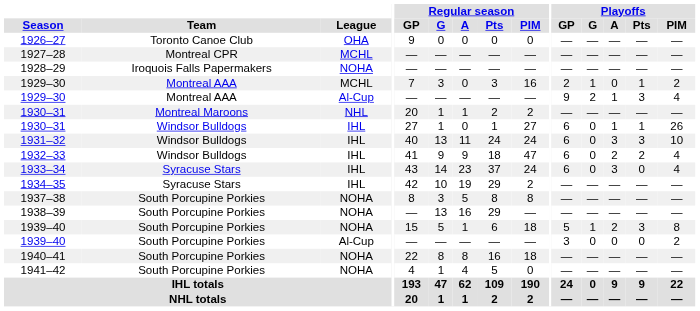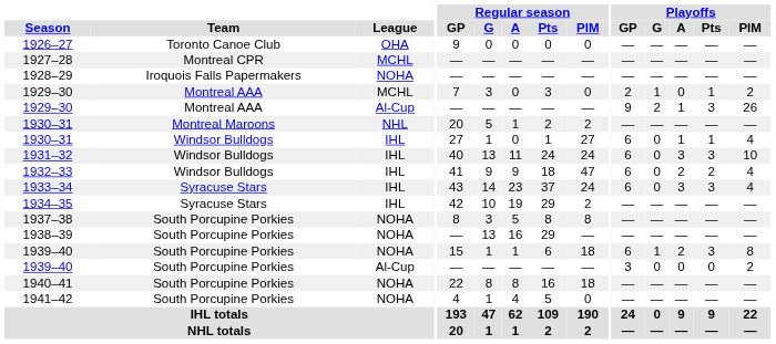 <table border="0" cellpadding="1" cellspacing="0" style="text-align:center; width:60em">
 <tr bgcolor="#e0e0e0">
 <th colspan="3" bgcolor="#ffffff"></th>
 <th rowspan="100" bgcolor="#ffffff"></th>
 <th colspan="5"><a href='#'>Regular season</a></th>
 <th rowspan="100" bgcolor="#ffffff"></th>
 <th colspan="5"><a href='#'>Playoffs</a></th>
 </tr>
 <tr bgcolor="#e0e0e0">
 <th><a href='#'>Season</a></th>
 <th>Team</th>
 <th>League</th>
 <th>GP</th>
 <th><a href='#'>G</a></th>
 <th><a href='#'>A</a></th>
 <th><a href='#'>Pts</a></th>
 <th><a href='#'>PIM</a></th>
 <th>GP</th>
 <th>G</th>
 <th>A</th>
 <th>Pts</th>
 <th>PIM</th>
 </tr>
 <tr>
 <td><a href='#'>1926–27</a></td>
 <td>Toronto Canoe Club</td>
 <td><a href='#'>OHA</a></td>
 <td>9</td>
 <td>0</td>
 <td>0</td>
 <td>0</td>
 <td>0</td>
 <td>—</td>
 <td>—</td>
 <td>—</td>
 <td>—</td>
 <td>—</td>
 </tr>
 <tr bgcolor="#f0f0f0">
 <td>1927–28</td>
 <td>Montreal CPR</td>
 <td><a href='#'>MCHL</a></td>
 <td>—</td>
 <td>—</td>
 <td>—</td>
 <td>—</td>
 <td>—</td>
 <td>—</td>
 <td>—</td>
 <td>—</td>
 <td>—</td>
 <td>—</td>
 </tr>
 <tr>
 <td>1928–29</td>
 <td>Iroquois Falls Papermakers</td>
 <td><a href='#'>NOHA</a></td>
 <td>—</td>
 <td>—</td>
 <td>—</td>
 <td>—</td>
 <td>—</td>
 <td>—</td>
 <td>—</td>
 <td>—</td>
 <td>—</td>
 <td>—</td>
 </tr>
 <tr bgcolor="#f0f0f0">
 <td>1929–30</td>
 <td><a href='#'>Montreal AAA</a></td>
 <td>MCHL</td>
 <td>7</td>
 <td>3</td>
 <td>0</td>
 <td>3</td>
-<td>16</td>
+<td>0</td>
 <td>2</td>
 <td>1</td>
 <td>0</td>
 <td>1</td>
 <td>2</td>
 </tr>
 <tr>
 <td><a href='#'>1929–30</a></td>
 <td>Montreal AAA</td>
 <td><a href='#'>Al-Cup</a></td>
 <td>—</td>
 <td>—</td>
 <td>—</td>
 <td>—</td>
 <td>—</td>
 <td>9</td>
 <td>2</td>
 <td>1</td>
 <td>3</td>
-<td>4</td>
+<td>26</td>
 </tr>
 <tr bgcolor="#f0f0f0">
 <td><a href='#'>1930–31</a></td>
 <td><a href='#'>Montreal Maroons</a></td>
 <td><a href='#'>NHL</a></td>
 <td>20</td>
-<td>1</td>
+<td>5</td>
 <td>1</td>
 <td>2</td>
 <td>2</td>
 <td>—</td>
 <td>—</td>
 <td>—</td>
 <td>—</td>
 <td>—</td>
 </tr>
 <tr>
 <td><a href='#'>1930–31</a></td>
 <td><a href='#'>Windsor Bulldogs</a></td>
 <td><a href='#'>IHL</a></td>
 <td>27</td>
 <td>1</td>
 <td>0</td>
 <td>1</td>
 <td>27</td>
 <td>6</td>
 <td>0</td>
 <td>1</td>
 <td>1</td>
-<td>26</td>
+<td>4</td>
 </tr>
 <tr bgcolor="#f0f0f0">
 <td><a href='#'>1931–32</a></td>
 <td>Windsor Bulldogs</td>
 <td>IHL</td>
 <td>40</td>
 <td>13</td>
 <td>11</td>
 <td>24</td>
 <td>24</td>
 <td>6</td>
 <td>0</td>
 <td>3</td>
 <td>3</td>
 <td>10</td>
 </tr>
 <tr>
 <td><a href='#'>1932–33</a></td>
 <td>Windsor Bulldogs</td>
 <td>IHL</td>
 <td>41</td>
 <td>9</td>
 <td>9</td>
 <td>18</td>
 <td>47</td>
 <td>6</td>
 <td>0</td>
 <td>2</td>
 <td>2</td>
 <td>4</td>
 </tr>
 <tr bgcolor="#f0f0f0">
 <td><a href='#'>1933–34</a></td>
 <td><a href='#'>Syracuse Stars</a></td>
 <td>IHL</td>
 <td>43</td>
 <td>14</td>
 <td>23</td>
 <td>37</td>
 <td>24</td>
 <td>6</td>
 <td>0</td>
 <td>3</td>
-<td>0</td>
+<td>3</td>
 <td>4</td>
 </tr>
 <tr>
 <td><a href='#'>1934–35</a></td>
 <td>Syracuse Stars</td>
 <td>IHL</td>
 <td>42</td>
 <td>10</td>
 <td>19</td>
 <td>29</td>
 <td>2</td>
 <td>—</td>
 <td>—</td>
 <td>—</td>
 <td>—</td>
 <td>—</td>
 </tr>
 <tr bgcolor="#f0f0f0">
 <td>1937–38</td>
 <td>South Porcupine Porkies</td>
 <td>NOHA</td>
 <td>8</td>
 <td>3</td>
 <td>5</td>
 <td>8</td>
 <td>8</td>
 <td>—</td>
 <td>—</td>
 <td>—</td>
 <td>—</td>
 <td>—</td>
 </tr>
 <tr>
 <td>1938–39</td>
 <td>South Porcupine Porkies</td>
 <td>NOHA</td>
 <td>—</td>
 <td>13</td>
 <td>16</td>
 <td>29</td>
 <td>—</td>
 <td>—</td>
 <td>—</td>
 <td>—</td>
 <td>—</td>
 <td>—</td>
 </tr>
 <tr bgcolor="#f0f0f0">
 <td>1939–40</td>
 <td>South Porcupine Porkies</td>
 <td>NOHA</td>
 <td>15</td>
-<td>5</td>
+<td>1</td>
 <td>1</td>
 <td>6</td>
 <td>18</td>
-<td>5</td>
+<td>6</td>
 <td>1</td>
 <td>2</td>
 <td>3</td>
 <td>8</td>
 </tr>
 <tr>
 <td><a href='#'>1939–40</a></td>
 <td>South Porcupine Porkies</td>
 <td>Al-Cup</td>
 <td>—</td>
 <td>—</td>
 <td>—</td>
 <td>—</td>
 <td>—</td>
 <td>3</td>
 <td>0</td>
 <td>0</td>
 <td>0</td>
 <td>2</td>
 </tr>
 <tr bgcolor="#f0f0f0">
 <td>1940–41</td>
 <td>South Porcupine Porkies</td>
 <td>NOHA</td>
 <td>22</td>
 <td>8</td>
 <td>8</td>
 <td>16</td>
 <td>18</td>
 <td>—</td>
 <td>—</td>
 <td>—</td>
 <td>—</td>
 <td>—</td>
 </tr>
 <tr>
 <td>1941–42</td>
 <td>South Porcupine Porkies</td>
 <td>NOHA</td>
 <td>4</td>
 <td>1</td>
 <td>4</td>
 <td>5</td>
 <td>0</td>
 <td>—</td>
 <td>—</td>
 <td>—</td>
 <td>—</td>
 <td>—</td>
 </tr>
 <tr bgcolor="#e0e0e0">
 <th colspan="3">IHL totals</th>
 <th>193</th>
 <th>47</th>
 <th>62</th>
 <th>109</th>
 <th>190</th>
 <th>24</th>
 <th>0</th>
 <th>9</th>
 <th>9</th>
 <th>22</th>
 </tr>
 <tr bgcolor="#e0e0e0">
 <th colspan="3">NHL totals</th>
 <th>20</th>
 <th>1</th>
 <th>1</th>
 <th>2</th>
 <th>2</th>
 <th>—</th>
 <th>—</th>
 <th>—</th>
 <th>—</th>
 <th>—</th>
 </tr>
 </table>
